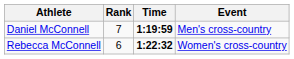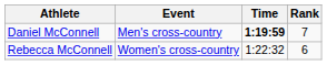 <table class=wikitable style=font-size:90%;text-align:center>
 <tr>
 <th>Athlete</th>
+<th>Event</th>
+<th>Time</th>
 <th>Rank</th>
-<th>Time</th>
-<th>Event</th>
 </tr>
 <tr>
 <td align=left><a href='#'>Daniel McConnell</a></td>
+<td align=left><a href='#'>Men's cross-country</a></td>
+<td><strong>1:19:59</strong></td>
 <td>7</td>
-<td><strong>1:19:59</strong></td>
-<td align=left><a href='#'>Men's cross-country</a></td>
 </tr>
 <tr>
 <td align=left><a href='#'>Rebecca McConnell</a></td>
+<td align=left><a href='#'>Women's cross-country</a></td>
+<td>1:22:32</td>
 <td>6</td>
-<td><strong>1:22:32</strong></td>
-<td align=left><a href='#'>Women's cross-country</a></td>
 </tr>
 </table>
